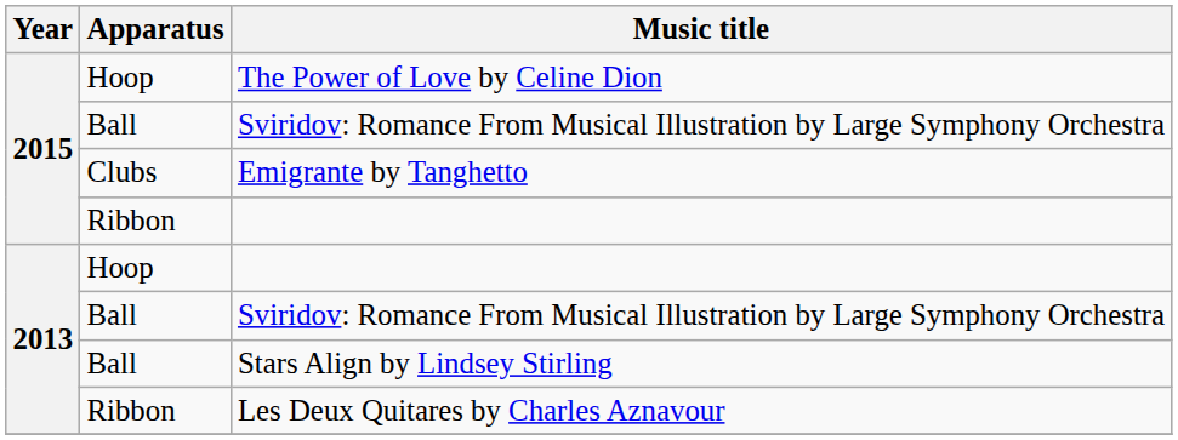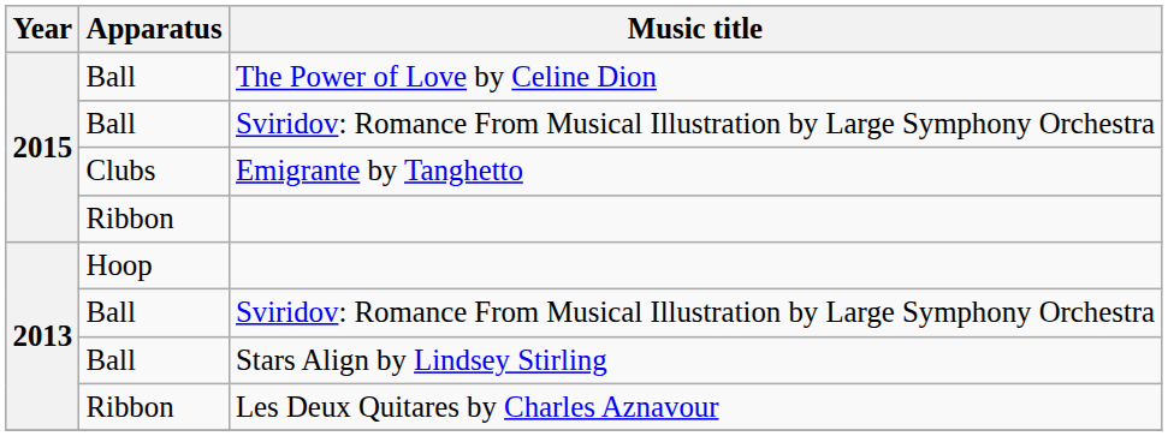 <table class="wikitable plainrowheaders">
 <tr>
 <th scope=col>Year</th>
 <th scope=col>Apparatus</th>
 <th scope=col>Music title</th>
 </tr>
 <tr>
 <th scope=row rowspan=4>2015</th>
-<td>Hoop</td>
+<td>Ball</td>
 <td><a href='#'>The Power of Love</a> by <a href='#'>Celine Dion</a></td>
 </tr>
 <tr>
 <td>Ball</td>
 <td><a href='#'>Sviridov</a>: Romance From Musical Illustration by Large Symphony Orchestra</td>
 </tr>
 <tr>
 <td>Clubs</td>
 <td><a href='#'>Emigrante</a> by <a href='#'>Tanghetto</a></td>
 </tr>
 <tr>
 <td>Ribbon</td>
 <td></td>
 </tr>
 <tr>
 <th scope=row rowspan=4>2013</th>
 <td>Hoop</td>
 <td></td>
 </tr>
 <tr>
 <td>Ball</td>
 <td><a href='#'>Sviridov</a>: Romance From Musical Illustration by Large Symphony Orchestra</td>
 </tr>
 <tr>
 <td>Ball</td>
 <td>Stars Align by <a href='#'>Lindsey Stirling</a></td>
 </tr>
 <tr>
 <td>Ribbon</td>
 <td>Les Deux Quitares by <a href='#'>Charles Aznavour</a></td>
 </tr>
 <tr>
 </tr>
 </table>
